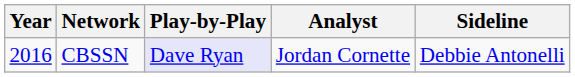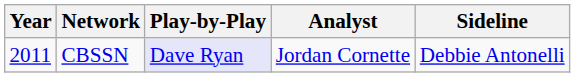 <table class="wikitable sortable">
 <tr>
 <th>Year</th>
 <th>Network</th>
 <th>Play-by-Play</th>
 <th>Analyst</th>
 <th>Sideline</th>
 </tr>
 <tr>
-<td><a href='#'>2016</a></td>
+<td><a href='#'>2011</a></td>
 <td><a href='#'>CBSSN</a></td>
 <td style="background: lavender;"><a href='#'>Dave Ryan</a></td>
 <td><a href='#'>Jordan Cornette</a></td>
 <td><a href='#'>Debbie Antonelli</a></td>
 </tr>
 </table>
